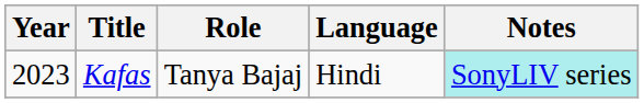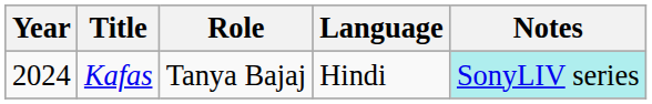 <table class="wikitable">
 <tr>
 <th>Year</th>
 <th>Title</th>
 <th>Role</th>
 <th>Language</th>
 <th>Notes</th>
 </tr>
 <tr>
-<td>2023</td>
+<td>2024</td>
 <td><em><a href='#'>Kafas</a></em></td>
 <td>Tanya Bajaj</td>
 <td>Hindi</td>
 <td style="background: paleturquoise;"><a href='#'>SonyLIV</a> series</td>
 </tr>
 </table>
